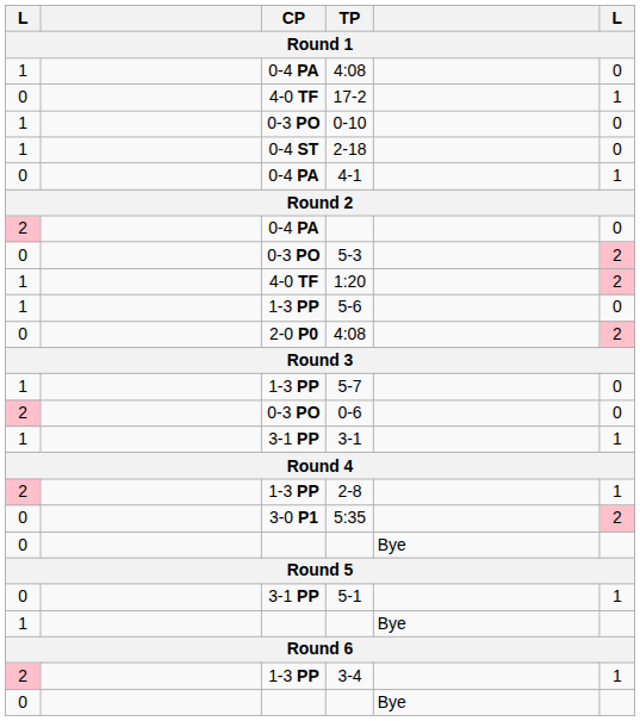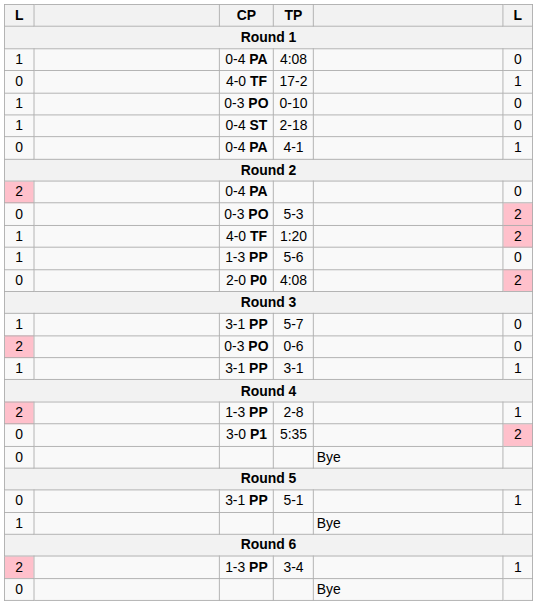 <table class="wikitable" style="text-align: center;" |>
 <tr>
 <th width="30">L</th>
 <th width="250"></th>
 <th width="62">CP</th>
 <th width="40">TP</th>
 <th width="250"></th>
 <th width="30">L</th>
 </tr>
 <tr>
 <th colspan="7">Round 1</th>
 </tr>
 <tr>
 <td>1</td>
 <td style="text-align:left;"></td>
 <td>0-4 <strong>PA</strong></td>
 <td>4:08</td>
 <td style="text-align:left;"><strong></strong></td>
 <td>0</td>
 </tr>
 <tr>
 <td>0</td>
 <td style="text-align:left;"><strong></strong></td>
 <td>4-0 <strong>TF</strong></td>
 <td>17-2</td>
 <td style="text-align:left;"></td>
 <td>1</td>
 </tr>
 <tr>
 <td>1</td>
 <td style="text-align:left;"></td>
 <td>0-3 <strong>PO</strong></td>
 <td>0-10</td>
 <td style="text-align:left;"><strong></strong></td>
 <td>0</td>
 </tr>
 <tr>
 <td>1</td>
 <td style="text-align:left;"></td>
 <td>0-4 <strong>ST</strong></td>
 <td>2-18</td>
 <td style="text-align:left;"><strong></strong></td>
 <td>0</td>
 </tr>
 <tr>
 <td>0</td>
 <td style="text-align:left;"><strong></strong></td>
 <td>0-4 <strong>PA</strong></td>
 <td>4-1</td>
 <td style="text-align:left;"></td>
 <td>1</td>
 </tr>
 <tr>
 <th colspan="7">Round 2</th>
 </tr>
 <tr>
 <td bgcolor=pink>2</td>
 <td style="text-align:left;"></td>
 <td>0-4 <strong>PA</strong></td>
 <td></td>
 <td style="text-align:left;"><strong></strong></td>
 <td>0</td>
 </tr>
 <tr>
 <td>0</td>
 <td style="text-align:left;"><strong></strong></td>
 <td>0-3 <strong>PO</strong></td>
 <td>5-3</td>
 <td style="text-align:left;"></td>
 <td bgcolor=pink>2</td>
 </tr>
 <tr>
 <td>1</td>
 <td style="text-align:left;"><strong></strong></td>
 <td>4-0 <strong>TF</strong></td>
 <td>1:20</td>
 <td style="text-align:left;"></td>
 <td bgcolor=pink>2</td>
 </tr>
 <tr>
 <td>1</td>
 <td style="text-align:left;"></td>
 <td>1-3 <strong>PP</strong></td>
 <td>5-6</td>
 <td style="text-align:left;"><strong></strong></td>
 <td>0</td>
 </tr>
 <tr>
 <td>0</td>
 <td style="text-align:left;"><strong></strong></td>
 <td>2-0 <strong>P0</strong></td>
 <td>4:08</td>
 <td style="text-align:left;"></td>
 <td bgcolor=pink>2</td>
 </tr>
 <tr>
 <th colspan="7">Round 3</th>
 </tr>
 <tr>
 <td>1</td>
 <td style="text-align:left;"></td>
-<td>1-3 <strong>PP</strong></td>
+<td>3-1 <strong>PP</strong></td>
 <td>5-7</td>
 <td style="text-align:left;"><strong></strong></td>
 <td>0</td>
 </tr>
 <tr>
 <td bgcolor=pink>2</td>
 <td style="text-align:left;"></td>
 <td>0-3 <strong>PO</strong></td>
 <td>0-6</td>
 <td style="text-align:left;"><strong></strong></td>
 <td>0</td>
 </tr>
 <tr>
 <td>1</td>
 <td style="text-align:left;"><strong></strong></td>
 <td>3-1 <strong>PP</strong></td>
 <td>3-1</td>
 <td style="text-align:left;"></td>
 <td>1</td>
 </tr>
 <tr>
 <th colspan="7">Round 4</th>
 </tr>
 <tr>
 <td bgcolor=pink>2</td>
 <td style="text-align:left;"></td>
 <td>1-3 <strong>PP</strong></td>
 <td>2-8</td>
 <td style="text-align:left;"><strong></strong></td>
 <td>1</td>
 </tr>
 <tr>
 <td>0</td>
 <td style="text-align:left;"><strong></strong></td>
 <td>3-0 <strong>P1</strong></td>
 <td>5:35</td>
 <td style="text-align:left;"></td>
 <td bgcolor=pink>2</td>
 </tr>
 <tr>
 <td>0</td>
 <td style="text-align:left;"><strong></strong></td>
 <td></td>
 <td></td>
 <td style="text-align:left;">Bye</td>
 <td></td>
 </tr>
 <tr>
 <th colspan="7">Round 5</th>
 </tr>
 <tr>
 <td>0</td>
 <td style="text-align:left;"><strong></strong></td>
 <td>3-1 <strong>PP</strong></td>
 <td>5-1</td>
 <td style="text-align:left;"></td>
 <td>1</td>
 </tr>
 <tr>
 <td>1</td>
 <td style="text-align:left;"><strong></strong></td>
 <td></td>
 <td></td>
 <td style="text-align:left;">Bye</td>
 <td></td>
 </tr>
 <tr>
 <th colspan="7">Round 6</th>
 </tr>
 <tr>
 <td bgcolor=pink>2</td>
 <td style="text-align:left;"></td>
 <td>1-3 <strong>PP</strong></td>
 <td>3-4</td>
 <td style="text-align:left;"><strong></strong></td>
 <td>1</td>
 </tr>
 <tr>
 <td>0</td>
 <td style="text-align:left;"><strong></strong></td>
 <td></td>
 <td></td>
 <td style="text-align:left;">Bye</td>
 <td></td>
 </tr>
 </table>
